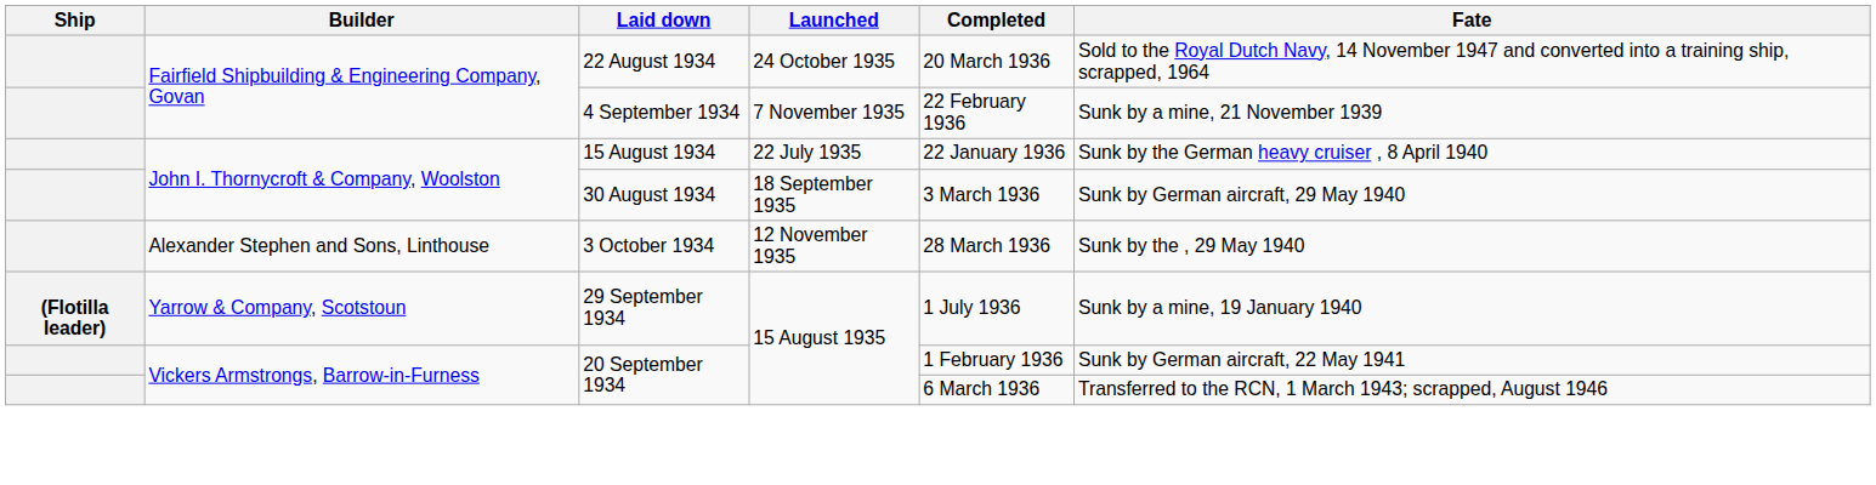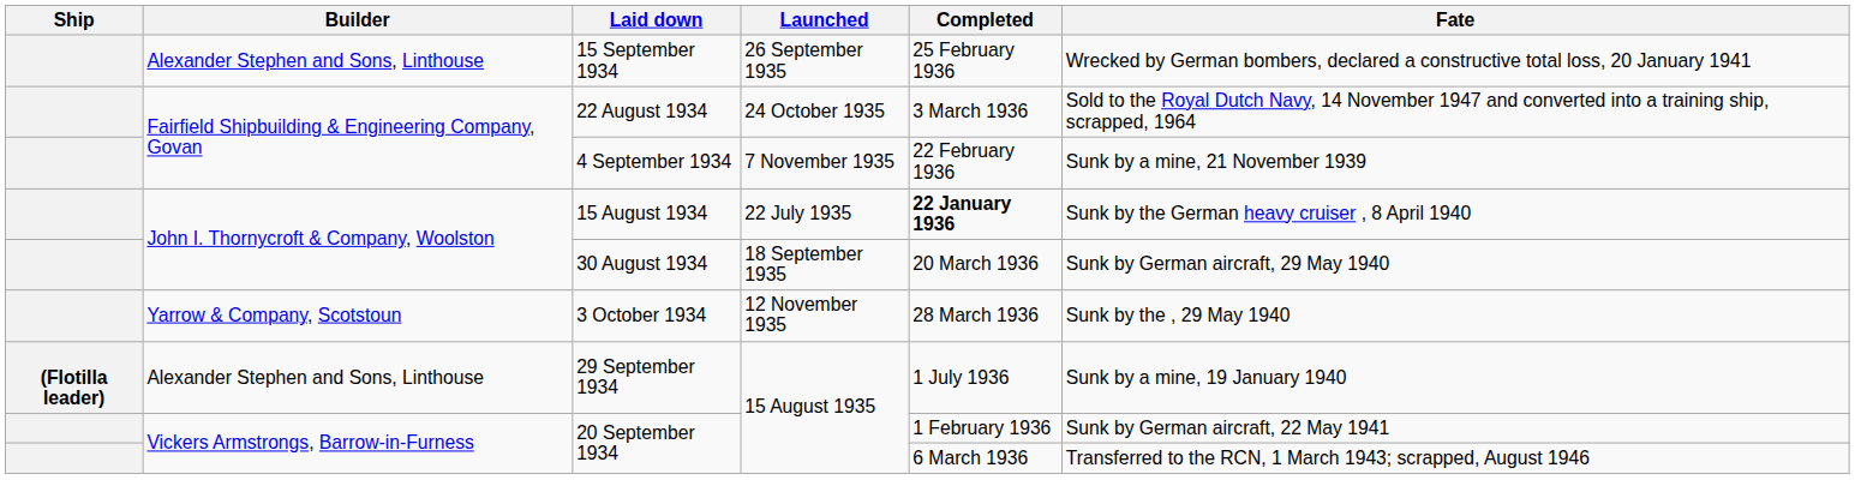 <table class="wikitable plainrowheaders">
 <tr>
 <th scope="col">Ship</th>
 <th scope="col">Builder </th>
 <th scope="col"><a href='#'>Laid down</a></th>
 <th scope="col"><a href='#'>Launched</a></th>
 <th scope="col">Completed </th>
 <th scope="col">Fate</th>
 </tr>
 <tr>
 <th scope="row"></th>
+<td><a href='#'>Alexander Stephen and Sons</a>, <a href='#'>Linthouse</a></td>
+<td>15 September 1934</td>
+<td>26 September 1935</td>
+<td>25 February 1936</td>
+<td>Wrecked by German bombers, declared a constructive total loss, 20 January 1941</td>
+</tr>
+<tr>
+<th scope="row"></th>
 <td rowspan=2><a href='#'>Fairfield Shipbuilding & Engineering Company</a>, <a href='#'>Govan</a></td>
 <td>22 August 1934</td>
 <td>24 October 1935</td>
-<td>20 March 1936</td>
+<td>3 March 1936</td>
 <td>Sold to the <a href='#'>Royal Dutch Navy</a>, 14 November 1947 and converted into a training ship, scrapped, 1964</td>
 </tr>
 <tr>
 <th scope="row"></th>
 <td>4 September 1934</td>
 <td>7 November 1935</td>
 <td>22 February 1936</td>
 <td>Sunk by a mine, 21 November 1939</td>
 </tr>
 <tr>
 <th scope="row"></th>
 <td rowspan=2><a href='#'>John I. Thornycroft & Company</a>, <a href='#'>Woolston</a></td>
 <td>15 August 1934</td>
 <td>22 July 1935</td>
-<td>22 January 1936</td>
+<td><strong>22 January 1936</strong></td>
 <td>Sunk by the German <a href='#'>heavy cruiser</a> , 8 April 1940</td>
 </tr>
 <tr>
 <th scope="row"></th>
 <td>30 August 1934</td>
 <td>18 September 1935</td>
-<td>3 March 1936</td>
+<td>20 March 1936</td>
 <td>Sunk by German aircraft, 29 May 1940</td>
 </tr>
 <tr>
 <th scope="row"></th>
-<td>Alexander Stephen and Sons, Linthouse</td>
+<td><a href='#'>Yarrow & Company</a>, <a href='#'>Scotstoun</a></td>
 <td>3 October 1934</td>
 <td>12 November 1935</td>
 <td>28 March 1936</td>
 <td>Sunk by the , 29 May 1940</td>
 </tr>
 <tr>
 <th scope="row"><br>(Flotilla leader)</th>
-<td><a href='#'>Yarrow & Company</a>, <a href='#'>Scotstoun</a></td>
+<td>Alexander Stephen and Sons, Linthouse</td>
 <td>29 September 1934</td>
 <td rowspan="3">15 August 1935</td>
 <td>1 July 1936</td>
 <td>Sunk by a mine, 19 January 1940</td>
 </tr>
 <tr>
 <th scope="row"></th>
 <td rowspan=2><a href='#'>Vickers Armstrongs</a>, <a href='#'>Barrow-in-Furness</a></td>
 <td rowspan="2">20 September 1934</td>
 <td>1 February 1936</td>
 <td>Sunk by German aircraft, 22 May 1941</td>
 </tr>
 <tr>
 <th scope="row"></th>
 <td>6 March 1936</td>
 <td>Transferred to the RCN, 1 March 1943; scrapped, August 1946</td>
 </tr>
 </table>
